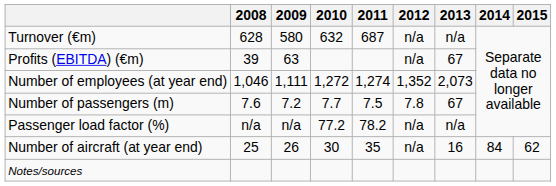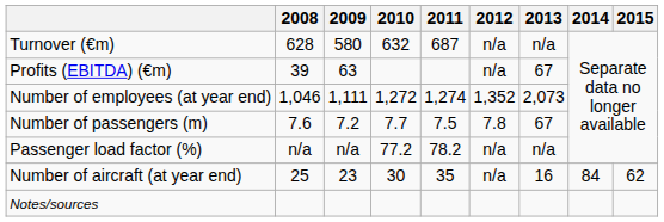 <table class="wikitable" style="margin:0.5em auto; text-align:center">
 <tr>
 <th></th>
 <th>2008</th>
 <th>2009</th>
 <th>2010</th>
 <th>2011</th>
 <th>2012</th>
 <th>2013</th>
 <th>2014</th>
 <th>2015</th>
 </tr>
 <tr>
 <td align=left>Turnover (€m)</td>
 <td>628</td>
 <td>580</td>
 <td>632</td>
 <td>687</td>
 <td>n/a</td>
 <td>n/a</td>
 <td rowspan="5" colspan="2">Separate <br>data no<br> longer <br>available</td>
 </tr>
 <tr>
 <td align=left>Profits (<a href='#'>EBITDA</a>) (€m)</td>
 <td>39</td>
 <td>63</td>
 <td></td>
 <td></td>
 <td>n/a</td>
 <td>67</td>
 </tr>
 <tr>
 <td align=left>Number of employees (at year end)</td>
 <td>1,046</td>
 <td>1,111</td>
 <td>1,272</td>
 <td>1,274</td>
 <td>1,352</td>
 <td>2,073</td>
 </tr>
 <tr>
 <td align=left>Number of passengers (m)</td>
 <td>7.6</td>
 <td>7.2</td>
 <td>7.7</td>
 <td>7.5</td>
 <td>7.8</td>
 <td>67</td>
 </tr>
 <tr>
 <td align=left>Passenger load factor (%)</td>
 <td>n/a</td>
 <td>n/a</td>
 <td>77.2</td>
 <td>78.2</td>
 <td>n/a</td>
 <td>n/a</td>
 </tr>
 <tr>
 <td align=left>Number of aircraft (at year end)</td>
 <td>25</td>
-<td>26</td>
+<td>23</td>
 <td>30</td>
 <td>35</td>
 <td>n/a</td>
 <td>16</td>
 <td>84</td>
 <td>62</td>
 </tr>
 <tr>
 <td align=left><small><em>Notes/sources</em></small></td>
 <td></td>
 <td></td>
 <td></td>
 <td></td>
 <td></td>
 <td></td>
 <td></td>
 <td></td>
 </tr>
 </table>
